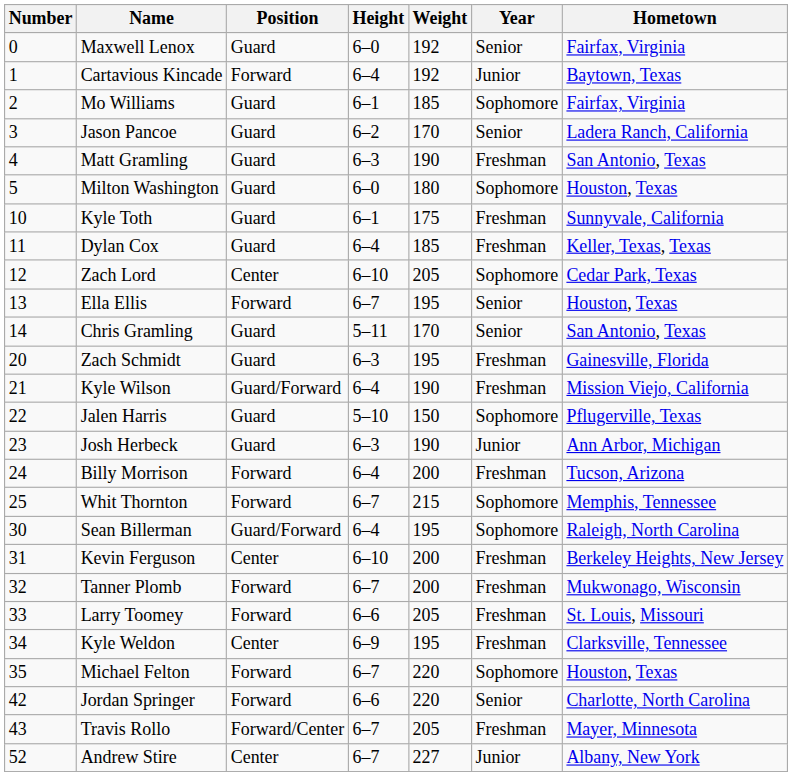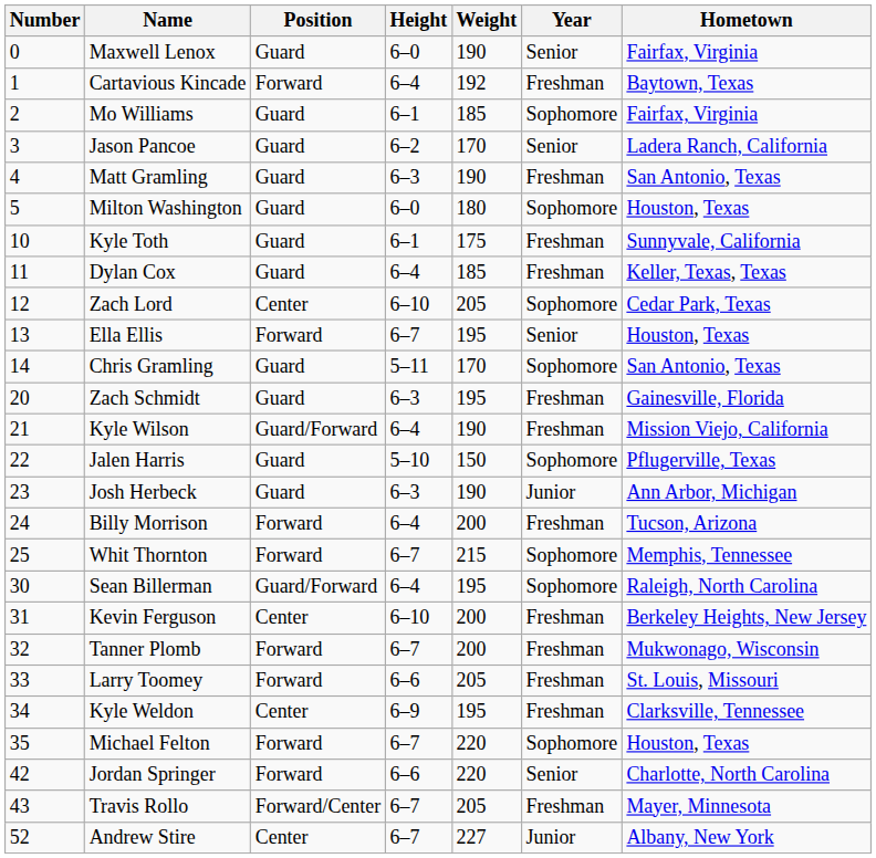 <table class="wikitable">
 <tr>
 <th>Number</th>
 <th>Name</th>
 <th>Position</th>
 <th>Height</th>
 <th>Weight</th>
 <th>Year</th>
 <th>Hometown</th>
 </tr>
 <tr>
 <td>0</td>
 <td>Maxwell Lenox</td>
 <td>Guard</td>
 <td>6–0</td>
-<td>192</td>
+<td>190</td>
 <td>Senior</td>
 <td><a href='#'>Fairfax, Virginia</a></td>
 </tr>
 <tr>
 <td>1</td>
 <td>Cartavious Kincade</td>
 <td>Forward</td>
 <td>6–4</td>
 <td>192</td>
-<td>Junior</td>
+<td>Freshman</td>
 <td><a href='#'>Baytown, Texas</a></td>
 </tr>
 <tr>
 <td>2</td>
 <td>Mo Williams</td>
 <td>Guard</td>
 <td>6–1</td>
 <td>185</td>
 <td>Sophomore</td>
 <td><a href='#'>Fairfax, Virginia</a></td>
 </tr>
 <tr>
 <td>3</td>
 <td>Jason Pancoe</td>
 <td>Guard</td>
 <td>6–2</td>
 <td>170</td>
 <td>Senior</td>
 <td><a href='#'>Ladera Ranch, California</a></td>
 </tr>
 <tr>
 <td>4</td>
 <td>Matt Gramling</td>
 <td>Guard</td>
 <td>6–3</td>
 <td>190</td>
 <td>Freshman</td>
 <td><a href='#'>San Antonio</a>, <a href='#'>Texas</a></td>
 </tr>
 <tr>
 <td>5</td>
 <td>Milton Washington</td>
 <td>Guard</td>
 <td>6–0</td>
 <td>180</td>
 <td>Sophomore</td>
 <td><a href='#'>Houston</a>, <a href='#'>Texas</a></td>
 </tr>
 <tr>
 <td>10</td>
 <td>Kyle Toth</td>
 <td>Guard</td>
 <td>6–1</td>
 <td>175</td>
 <td>Freshman</td>
 <td><a href='#'>Sunnyvale, California</a></td>
 </tr>
 <tr>
 <td>11</td>
 <td>Dylan Cox</td>
 <td>Guard</td>
 <td>6–4</td>
 <td>185</td>
 <td>Freshman</td>
 <td><a href='#'>Keller, Texas</a>, <a href='#'>Texas</a></td>
 </tr>
 <tr>
 <td>12</td>
 <td>Zach Lord</td>
 <td>Center</td>
 <td>6–10</td>
 <td>205</td>
 <td>Sophomore</td>
 <td><a href='#'>Cedar Park, Texas</a></td>
 </tr>
 <tr>
 <td>13</td>
 <td>Ella Ellis</td>
 <td>Forward</td>
 <td>6–7</td>
 <td>195</td>
 <td>Senior</td>
 <td><a href='#'>Houston</a>, <a href='#'>Texas</a></td>
 </tr>
 <tr>
 <td>14</td>
 <td>Chris Gramling</td>
 <td>Guard</td>
 <td>5–11</td>
 <td>170</td>
-<td>Senior</td>
+<td>Sophomore</td>
 <td><a href='#'>San Antonio</a>, <a href='#'>Texas</a></td>
 </tr>
 <tr>
 <td>20</td>
 <td>Zach Schmidt</td>
 <td>Guard</td>
 <td>6–3</td>
 <td>195</td>
 <td>Freshman</td>
 <td><a href='#'>Gainesville, Florida</a></td>
 </tr>
 <tr>
 <td>21</td>
 <td>Kyle Wilson</td>
 <td>Guard/Forward</td>
 <td>6–4</td>
 <td>190</td>
 <td>Freshman</td>
 <td><a href='#'>Mission Viejo, California</a></td>
 </tr>
 <tr>
 <td>22</td>
 <td>Jalen Harris</td>
 <td>Guard</td>
 <td>5–10</td>
 <td>150</td>
 <td>Sophomore</td>
 <td><a href='#'>Pflugerville, Texas</a></td>
 </tr>
 <tr>
 <td>23</td>
 <td>Josh Herbeck</td>
 <td>Guard</td>
 <td>6–3</td>
 <td>190</td>
 <td>Junior</td>
 <td><a href='#'>Ann Arbor, Michigan</a></td>
 </tr>
 <tr>
 <td>24</td>
 <td>Billy Morrison</td>
 <td>Forward</td>
 <td>6–4</td>
 <td>200</td>
 <td>Freshman</td>
 <td><a href='#'>Tucson, Arizona</a></td>
 </tr>
 <tr>
 <td>25</td>
 <td>Whit Thornton</td>
 <td>Forward</td>
 <td>6–7</td>
 <td>215</td>
 <td>Sophomore</td>
 <td><a href='#'>Memphis, Tennessee</a></td>
 </tr>
 <tr>
 <td>30</td>
 <td>Sean Billerman</td>
 <td>Guard/Forward</td>
 <td>6–4</td>
 <td>195</td>
 <td>Sophomore</td>
 <td><a href='#'>Raleigh, North Carolina</a></td>
 </tr>
 <tr>
 <td>31</td>
 <td>Kevin Ferguson</td>
 <td>Center</td>
 <td>6–10</td>
 <td>200</td>
 <td>Freshman</td>
 <td><a href='#'>Berkeley Heights, New Jersey</a></td>
 </tr>
 <tr>
 <td>32</td>
 <td>Tanner Plomb</td>
 <td>Forward</td>
 <td>6–7</td>
 <td>200</td>
 <td>Freshman</td>
 <td><a href='#'>Mukwonago, Wisconsin</a></td>
 </tr>
 <tr>
 <td>33</td>
 <td>Larry Toomey</td>
 <td>Forward</td>
 <td>6–6</td>
 <td>205</td>
 <td>Freshman</td>
 <td><a href='#'>St. Louis</a>, <a href='#'>Missouri</a></td>
 </tr>
 <tr>
 <td>34</td>
 <td>Kyle Weldon</td>
 <td>Center</td>
 <td>6–9</td>
 <td>195</td>
 <td>Freshman</td>
 <td><a href='#'>Clarksville, Tennessee</a></td>
 </tr>
 <tr>
 <td>35</td>
 <td>Michael Felton</td>
 <td>Forward</td>
 <td>6–7</td>
 <td>220</td>
 <td>Sophomore</td>
 <td><a href='#'>Houston</a>, <a href='#'>Texas</a></td>
 </tr>
 <tr>
 <td>42</td>
 <td>Jordan Springer</td>
 <td>Forward</td>
 <td>6–6</td>
 <td>220</td>
 <td>Senior</td>
 <td><a href='#'>Charlotte, North Carolina</a></td>
 </tr>
 <tr>
 <td>43</td>
 <td>Travis Rollo</td>
 <td>Forward/Center</td>
 <td>6–7</td>
 <td>205</td>
 <td>Freshman</td>
 <td><a href='#'>Mayer, Minnesota</a></td>
 </tr>
 <tr>
 <td>52</td>
 <td>Andrew Stire</td>
 <td>Center</td>
 <td>6–7</td>
 <td>227</td>
 <td>Junior</td>
 <td><a href='#'>Albany, New York</a></td>
 </tr>
 <tr>
 </tr>
 </table>
